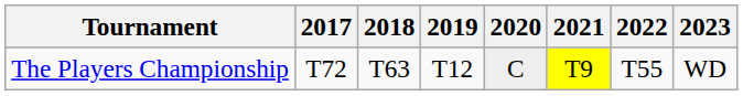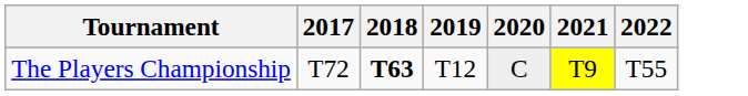 <table class="wikitable" style="font-size:95%;text-align:center;">
 <tr>
 <th>Tournament</th>
 <th>2017</th>
 <th>2018</th>
 <th>2019</th>
 <th>2020</th>
 <th>2021</th>
 <th>2022</th>
-<th>2023</th>
 </tr>
 <tr>
 <td align=left><a href='#'>The Players Championship</a></td>
 <td>T72</td>
-<td>T63</td>
+<td><strong>T63</strong></td>
 <td>T12</td>
 <td style="background:#eeeeee;">C</td>
 <td style="background:yellow;">T9</td>
 <td>T55</td>
-<td>WD</td>
 </tr>
 </table>
